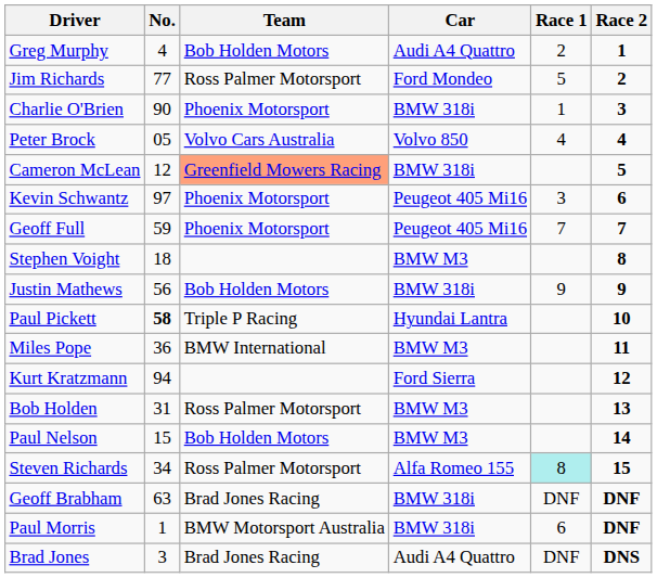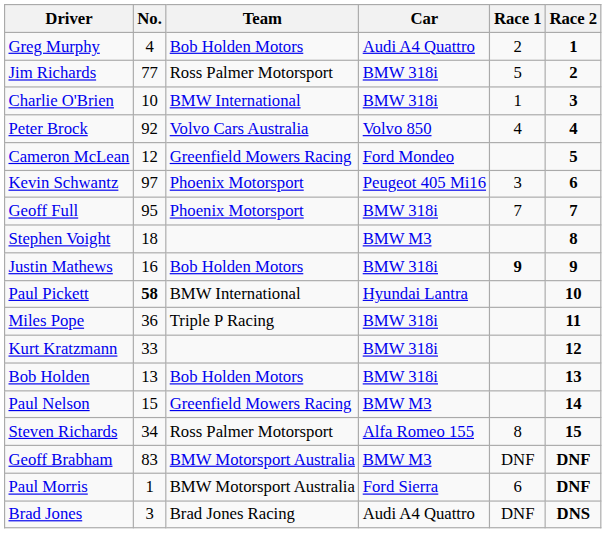 <table class="wikitable" style="font-size: 90%">
 <tr>
 <th>Driver</th>
 <th>No.</th>
 <th>Team</th>
 <th>Car</th>
 <th>Race 1</th>
 <th>Race 2</th>
 </tr>
 <tr>
 <td> <a href='#'>Greg Murphy</a></td>
 <td align="center">4</td>
 <td><a href='#'>Bob Holden Motors</a></td>
 <td><a href='#'>Audi A4 Quattro</a></td>
 <td align="center">2</td>
 <td align="center"><strong>1</strong></td>
 </tr>
 <tr>
 <td> <a href='#'>Jim Richards</a></td>
 <td align="center">77</td>
 <td>Ross Palmer Motorsport</td>
-<td><a href='#'>Ford Mondeo</a></td>
+<td><a href='#'>BMW 318i</a></td>
 <td align="center">5</td>
 <td align="center"><strong>2</strong></td>
 </tr>
 <tr>
 <td> <a href='#'>Charlie O'Brien</a></td>
-<td align="center">90</td>
-<td><a href='#'>Phoenix Motorsport</a></td>
+<td align="center">10</td>
+<td><a href='#'>BMW International</a></td>
 <td><a href='#'>BMW 318i</a></td>
 <td align="center">1</td>
 <td align="center"><strong>3</strong></td>
 </tr>
 <tr>
 <td> <a href='#'>Peter Brock</a></td>
-<td align="center">05</td>
+<td align="center">92</td>
 <td><a href='#'>Volvo Cars Australia</a></td>
 <td><a href='#'>Volvo 850</a></td>
 <td align="center">4</td>
 <td align="center"><strong>4</strong></td>
 </tr>
 <tr>
 <td> <a href='#'>Cameron McLean</a></td>
 <td align="center">12</td>
-<td style="background: lightsalmon;"><a href='#'>Greenfield Mowers Racing</a></td>
-<td><a href='#'>BMW 318i</a></td>
+<td><a href='#'>Greenfield Mowers Racing</a></td>
+<td><a href='#'>Ford Mondeo</a></td>
 <td align="center"></td>
 <td align="center"><strong>5</strong></td>
 </tr>
 <tr>
 <td> <a href='#'>Kevin Schwantz</a></td>
 <td align="center">97</td>
 <td><a href='#'>Phoenix Motorsport</a></td>
 <td><a href='#'>Peugeot 405 Mi16</a></td>
 <td align="center">3</td>
 <td align="center"><strong>6</strong></td>
 </tr>
 <tr>
 <td> <a href='#'>Geoff Full</a></td>
-<td align="center">59</td>
+<td align="center">95</td>
 <td><a href='#'>Phoenix Motorsport</a></td>
-<td><a href='#'>Peugeot 405 Mi16</a></td>
+<td><a href='#'>BMW 318i</a></td>
 <td align="center">7</td>
 <td align="center"><strong>7</strong></td>
 </tr>
 <tr>
 <td> <a href='#'>Stephen Voight</a></td>
 <td align="center">18</td>
 <td></td>
 <td><a href='#'>BMW M3</a></td>
 <td align="center"></td>
 <td align="center"><strong>8</strong></td>
 </tr>
 <tr>
 <td> <a href='#'>Justin Mathews</a></td>
-<td align="center">56</td>
+<td align="center">16</td>
 <td><a href='#'>Bob Holden Motors</a></td>
 <td><a href='#'>BMW 318i</a></td>
-<td align="center">9</td>
+<td align="center"><strong>9</strong></td>
 <td align="center"><strong>9</strong></td>
 </tr>
 <tr>
 <td> <a href='#'>Paul Pickett</a></td>
 <td align="center"><strong>58</strong></td>
-<td>Triple P Racing</td>
+<td>BMW International</td>
 <td><a href='#'>Hyundai Lantra</a></td>
 <td align="center"></td>
 <td align="center"><strong>10</strong></td>
 </tr>
 <tr>
 <td> <a href='#'>Miles Pope</a></td>
 <td align="center">36</td>
-<td>BMW International</td>
-<td><a href='#'>BMW M3</a></td>
+<td>Triple P Racing</td>
+<td><a href='#'>BMW 318i</a></td>
 <td align="center"></td>
 <td align="center"><strong>11</strong></td>
 </tr>
 <tr>
 <td> <a href='#'>Kurt Kratzmann</a></td>
-<td align="center">94</td>
+<td align="center">33</td>
 <td></td>
-<td><a href='#'>Ford Sierra</a></td>
+<td><a href='#'>BMW 318i</a></td>
 <td align="center"></td>
 <td align="center"><strong>12</strong></td>
 </tr>
 <tr>
 <td> <a href='#'>Bob Holden</a></td>
-<td align="center">31</td>
-<td>Ross Palmer Motorsport</td>
-<td><a href='#'>BMW M3</a></td>
+<td align="center">13</td>
+<td><a href='#'>Bob Holden Motors</a></td>
+<td><a href='#'>BMW 318i</a></td>
 <td align="center"></td>
 <td align="center"><strong>13</strong></td>
 </tr>
 <tr>
 <td> <a href='#'>Paul Nelson</a></td>
 <td align="center">15</td>
-<td><a href='#'>Bob Holden Motors</a></td>
+<td><a href='#'>Greenfield Mowers Racing</a></td>
 <td><a href='#'>BMW M3</a></td>
 <td align="center"></td>
 <td align="center"><strong>14</strong></td>
 </tr>
 <tr>
 <td> <a href='#'>Steven Richards</a></td>
 <td align="center">34</td>
 <td>Ross Palmer Motorsport</td>
 <td><a href='#'>Alfa Romeo 155</a></td>
-<td align="center" style="background: paleturquoise;">8</td>
+<td align="center">8</td>
 <td align="center"><strong>15</strong></td>
 </tr>
 <tr>
 <td> <a href='#'>Geoff Brabham</a></td>
-<td align="center">63</td>
-<td>Brad Jones Racing</td>
-<td><a href='#'>BMW 318i</a></td>
+<td align="center">83</td>
+<td><a href='#'>BMW Motorsport Australia</a></td>
+<td><a href='#'>BMW M3</a></td>
 <td align="center">DNF</td>
 <td align="center"><strong>DNF</strong></td>
 </tr>
 <tr>
 <td> <a href='#'>Paul Morris</a></td>
 <td align="center">1</td>
 <td>BMW Motorsport Australia</td>
-<td><a href='#'>BMW 318i</a></td>
+<td><a href='#'>Ford Sierra</a></td>
 <td align="center">6</td>
 <td align="center"><strong>DNF</strong></td>
 </tr>
 <tr>
 <td> <a href='#'>Brad Jones</a></td>
 <td align="center">3</td>
 <td>Brad Jones Racing</td>
 <td>Audi A4 Quattro</td>
 <td align="center">DNF</td>
 <td align="center"><strong>DNS</strong></td>
 </tr>
 </table>
